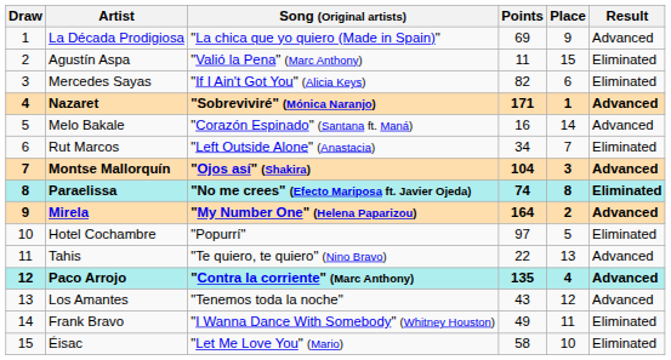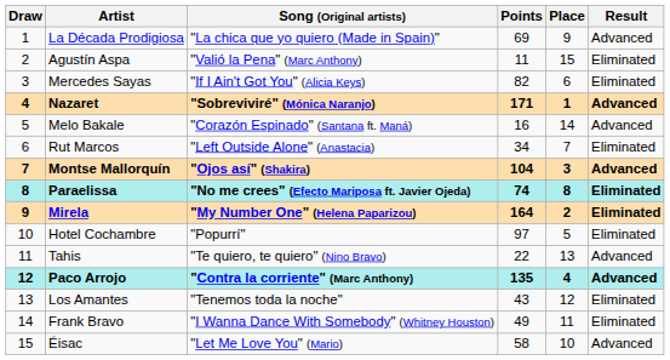 <table class="sortable wikitable" style="margin: 1em auto 1em auto; text-align:center">
 <tr>
 <th>Draw</th>
 <th>Artist</th>
 <th>Song <small>(Original artists)</small></th>
 <th>Points</th>
 <th>Place</th>
 <th>Result</th>
 </tr>
 <tr>
 <td>1</td>
 <td align="left"><a href='#'>La Década Prodigiosa</a></td>
 <td align="left">"<a href='#'>La chica que yo quiero (Made in Spain)</a>"</td>
 <td>69</td>
 <td>9</td>
 <td align="left">Advanced</td>
 </tr>
 <tr>
 <td>2</td>
 <td align="left">Agustín Aspa</td>
 <td align="left">"<a href='#'>Valió la Pena</a>" <small>(<a href='#'>Marc Anthony</a>)</small></td>
 <td>11</td>
 <td>15</td>
 <td align="left">Eliminated</td>
 </tr>
 <tr>
 <td>3</td>
 <td align="left">Mercedes Sayas</td>
 <td align="left">"<a href='#'>If I Ain't Got You</a>" <small>(<a href='#'>Alicia Keys</a>)</small></td>
 <td>82</td>
 <td>6</td>
 <td align="left">Eliminated</td>
 </tr>
 <tr style="font-weight:bold; background:navajowhite;">
 <td>4</td>
 <td align="left">Nazaret</td>
 <td align="left">"Sobreviviré" <small>(<a href='#'>Mónica Naranjo</a>)</small></td>
 <td>171</td>
 <td>1</td>
 <td align="left">Advanced</td>
 </tr>
 <tr>
 <td>5</td>
 <td align="left">Melo Bakale</td>
 <td align="left">"<a href='#'>Corazón Espinado</a>" <small>(<a href='#'>Santana</a> ft. <a href='#'>Maná</a>)</small></td>
 <td>16</td>
 <td>14</td>
 <td align="left">Advanced</td>
 </tr>
 <tr>
 <td>6</td>
 <td align="left">Rut Marcos</td>
 <td align="left">"<a href='#'>Left Outside Alone</a>" <small>(<a href='#'>Anastacia</a>)</small></td>
 <td>34</td>
 <td>7</td>
 <td align="left">Eliminated</td>
 </tr>
 <tr style="font-weight:bold; background:navajowhite;">
 <td>7</td>
 <td align="left">Montse Mallorquín</td>
 <td align="left">"<a href='#'>Ojos así</a>" <small>(<a href='#'>Shakira</a>)</small></td>
 <td>104</td>
 <td>3</td>
 <td align="left">Advanced</td>
 </tr>
 <tr style="font-weight:bold; background:paleturquoise;">
 <td>8</td>
 <td align="left">Paraelissa</td>
 <td align="left">"No me crees" <small>(<a href='#'>Efecto Mariposa</a> ft. Javier Ojeda)</small></td>
 <td>74</td>
 <td>8</td>
 <td align="left">Eliminated</td>
 </tr>
 <tr style="font-weight:bold; background:navajowhite;">
 <td>9</td>
 <td align="left"><a href='#'>Mirela</a></td>
 <td align="left">"<a href='#'>My Number One</a>" <small>(<a href='#'>Helena Paparizou</a>)</small></td>
 <td>164</td>
 <td>2</td>
-<td align="left">Advanced</td>
+<td align="left">Eliminated</td>
 </tr>
 <tr>
 <td>10</td>
 <td align="left">Hotel Cochambre</td>
 <td align="left">"Popurrí"</td>
 <td>97</td>
 <td>5</td>
 <td align="left">Eliminated</td>
 </tr>
 <tr>
 <td>11</td>
 <td align="left">Tahis</td>
 <td align="left">"Te quiero, te quiero" <small>(<a href='#'>Nino Bravo</a>)</small></td>
 <td>22</td>
 <td>13</td>
 <td align="left">Advanced</td>
 </tr>
 <tr style="font-weight:bold; background:paleturquoise;">
 <td>12</td>
 <td align="left">Paco Arrojo</td>
 <td align="left">"<a href='#'>Contra la corriente</a>" <small>(Marc Anthony)</small></td>
 <td>135</td>
 <td>4</td>
 <td align="left">Advanced</td>
 </tr>
 <tr>
 <td>13</td>
 <td align="left">Los Amantes</td>
 <td align="left">"Tenemos toda la noche"</td>
 <td>43</td>
 <td>12</td>
-<td align="left">Advanced</td>
+<td align="left">Eliminated</td>
 </tr>
 <tr>
 <td>14</td>
 <td align="left">Frank Bravo</td>
 <td align="left">"<a href='#'>I Wanna Dance With Somebody</a>" <small>(<a href='#'>Whitney Houston</a>)</small></td>
 <td>49</td>
 <td>11</td>
 <td align="left">Eliminated</td>
 </tr>
 <tr>
 <td>15</td>
 <td align="left">Éisac</td>
 <td align="left">"<a href='#'>Let Me Love You</a>" <small>(<a href='#'>Mario</a>)</small></td>
 <td>58</td>
 <td>10</td>
-<td align="left">Eliminated</td>
+<td align="left">Advanced</td>
 </tr>
 </table>
